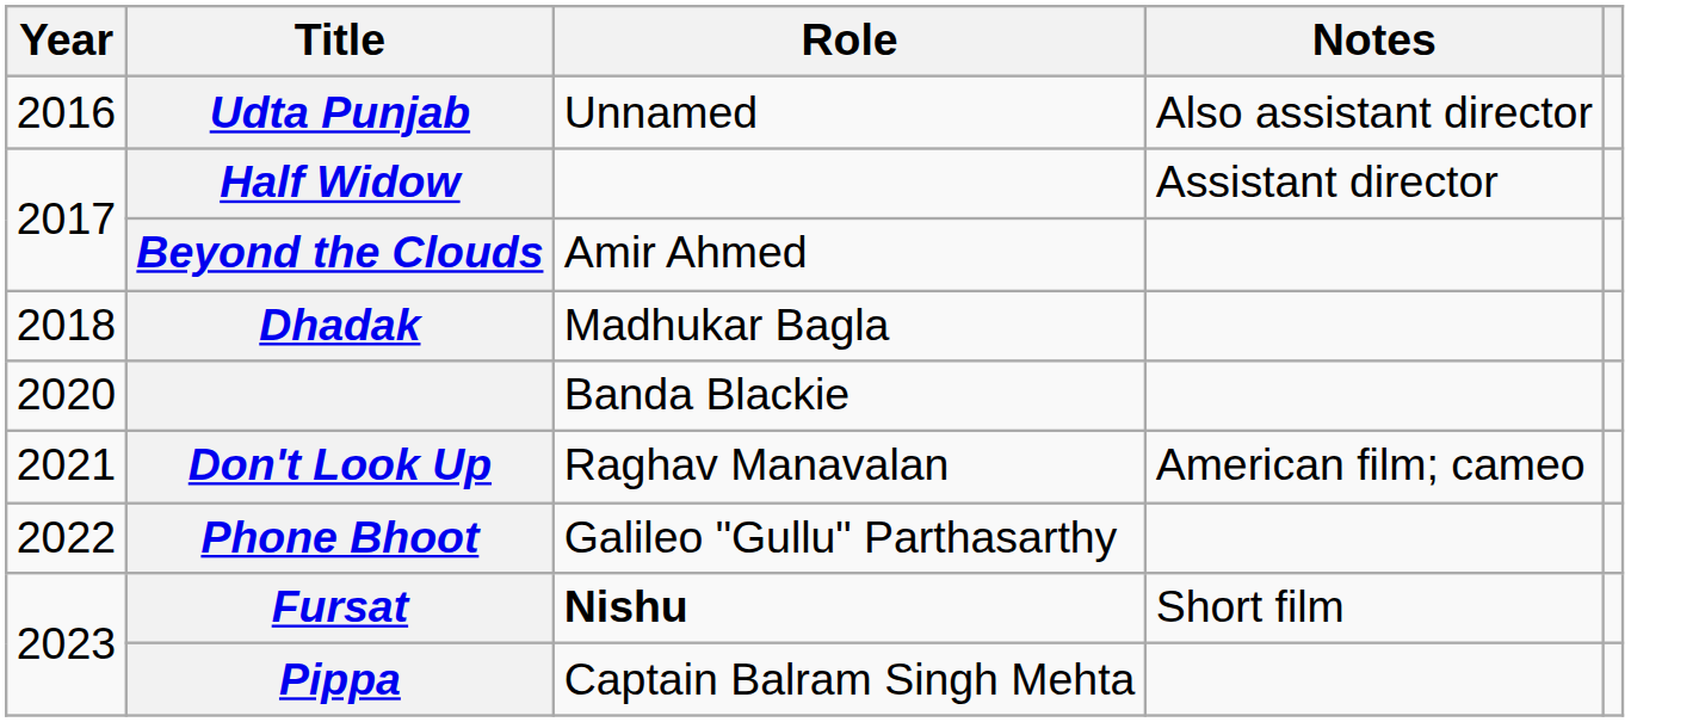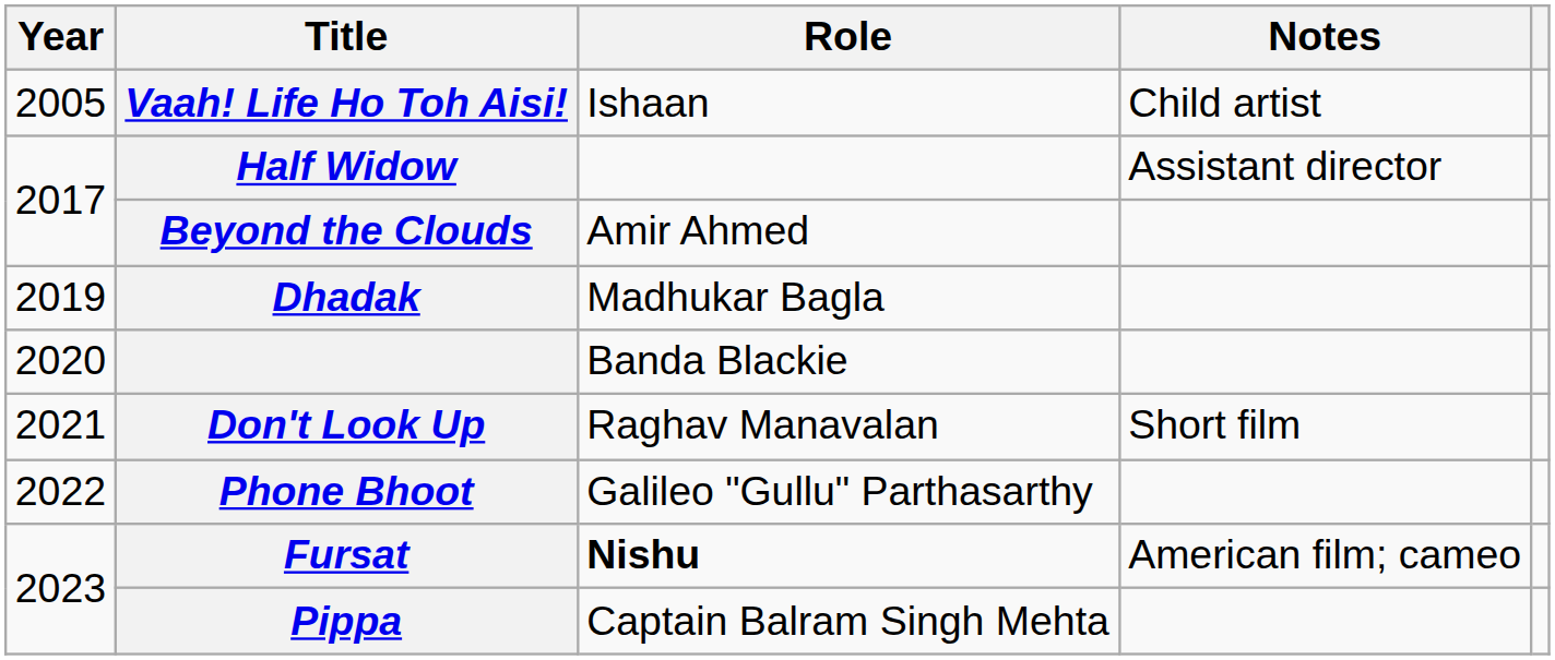 <table class="wikitable sortable plainrowheaders">
 <tr style="text-align:center;">
 <th scope="col">Year</th>
 <th scope="col">Title</th>
 <th scope="col">Role</th>
 <th class="unsortable" scope="col">Notes</th>
 <th class="unsortable" scope="col"></th>
 </tr>
 <tr>
-<td>2016</td>
-<th scope="row"><em><a href='#'>Udta Punjab</a></em></th>
-<td>Unnamed</td>
-<td>Also assistant director</td>
+<td>2005</td>
+<th scope="row"><em><a href='#'>Vaah! Life Ho Toh Aisi!</a></em></th>
+<td>Ishaan</td>
+<td>Child artist</td>
 <td></td>
 </tr>
 <tr>
 <td rowspan="2">2017</td>
 <th scope="row"><em><a href='#'>Half Widow</a></em></th>
 <td></td>
 <td>Assistant director</td>
 <td></td>
 </tr>
 <tr>
 <th scope="row"><em><a href='#'>Beyond the Clouds</a></em></th>
 <td>Amir Ahmed</td>
 <td></td>
 <td></td>
 </tr>
 <tr>
-<td>2018</td>
+<td>2019</td>
 <th scope="row"><em><a href='#'>Dhadak</a></em></th>
 <td>Madhukar Bagla</td>
 <td></td>
 <td></td>
 </tr>
 <tr>
 <td>2020</td>
 <th scope="row"></th>
 <td>Banda Blackie</td>
 <td></td>
 <td></td>
 </tr>
 <tr>
 <td>2021</td>
 <th scope="row"><em><a href='#'>Don't Look Up</a></em></th>
 <td>Raghav Manavalan</td>
-<td>American film; cameo</td>
+<td>Short film</td>
 <td></td>
 </tr>
 <tr>
 <td>2022</td>
 <th scope="row"><em><a href='#'>Phone Bhoot</a></em></th>
 <td>Galileo "Gullu" Parthasarthy</td>
 <td></td>
 <td></td>
 </tr>
 <tr>
 <td rowspan="2">2023</td>
 <th scope="row"><em><a href='#'>Fursat</a></em></th>
 <td><strong>Nishu</strong></td>
-<td>Short film</td>
+<td>American film; cameo</td>
 <td></td>
 </tr>
 <tr>
 <th scope="row"><em><a href='#'>Pippa</a></em></th>
 <td>Captain Balram Singh Mehta</td>
 <td></td>
 <td></td>
 </tr>
 </table>
